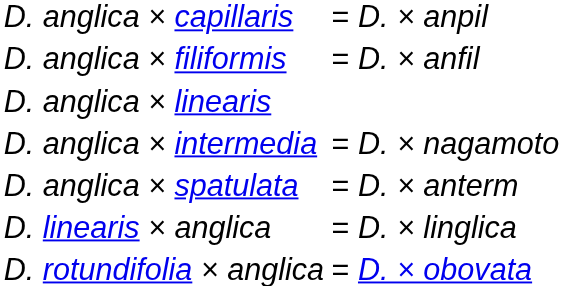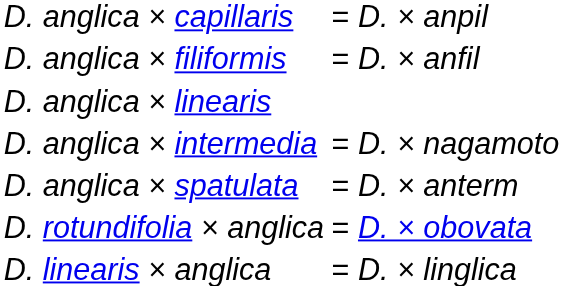 <table border="0px">
 <tr>
 <td><em>D. anglica × <a href='#'>capillaris</a></em></td>
 <td>= <em>D. × anpil</em></td>
 </tr>
 <tr>
 <td><em>D. anglica × <a href='#'>filiformis</a> </em></td>
 <td>= <em>D. × anfil</em></td>
 </tr>
 <tr>
 <td><em>D. anglica × <a href='#'>linearis</a></em></td>
 <td></td>
 </tr>
 <tr>
 <td><em>D. anglica × <a href='#'>intermedia</a></em></td>
 <td>= <em>D. × nagamoto</em></td>
 </tr>
 <tr>
 <td><em>D. anglica × <a href='#'>spatulata</a></em></td>
 <td>= <em>D. × anterm</em></td>
 </tr>
 <tr>
+<td><em>D. <a href='#'>rotundifolia</a> × anglica</em></td>
+<td>= <em><a href='#'>D. × obovata</a></em></td>
+</tr>
+<tr>
 <td><em>D. <a href='#'>linearis</a> × anglica</em></td>
 <td>= <em>D. × linglica</em></td>
 </tr>
-<tr>
-<td><em>D. <a href='#'>rotundifolia</a> × anglica</em></td>
-<td>= <em><a href='#'>D. × obovata</a></em></td>
-</tr>
 </table>
